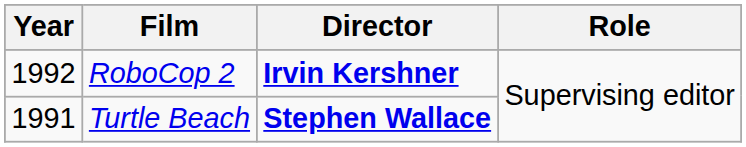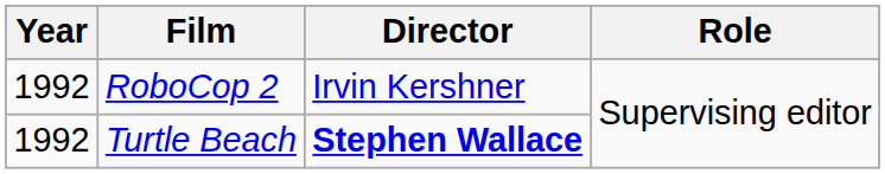 <table class="wikitable">
 <tr>
 <th>Year</th>
 <th>Film</th>
 <th>Director</th>
 <th>Role</th>
 </tr>
 <tr>
 <td>1992</td>
 <td><em><a href='#'>RoboCop 2</a></em></td>
-<td><strong><a href='#'>Irvin Kershner</a></strong></td>
+<td><a href='#'>Irvin Kershner</a></td>
 <td rowspan=2>Supervising editor</td>
 </tr>
 <tr>
-<td>1991</td>
+<td>1992</td>
 <td><em><a href='#'>Turtle Beach</a></em></td>
 <td><strong><a href='#'>Stephen Wallace</a></strong></td>
 </tr>
 </table>
